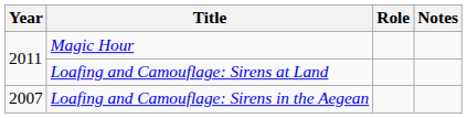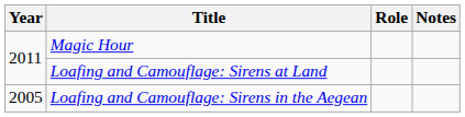 <table class="wikitable sortable">
 <tr>
 <th>Year</th>
 <th>Title</th>
 <th>Role</th>
 <th class="unsortable">Notes</th>
 </tr>
 <tr>
 <td rowspan=2>2011</td>
 <td><em><a href='#'>Magic Hour</a></em></td>
 <td></td>
 <td></td>
 </tr>
 <tr>
 <td><em><a href='#'>Loafing and Camouflage: Sirens at Land</a></em></td>
 <td></td>
 <td></td>
 </tr>
 <tr>
-<td>2007</td>
+<td>2005</td>
 <td><em><a href='#'>Loafing and Camouflage: Sirens in the Aegean</a></em></td>
 <td></td>
 <td></td>
 </tr>
 </table>
